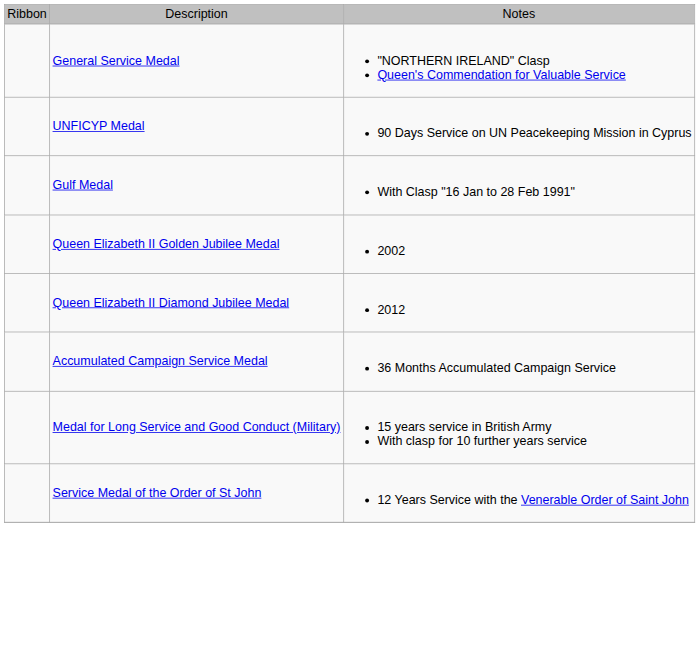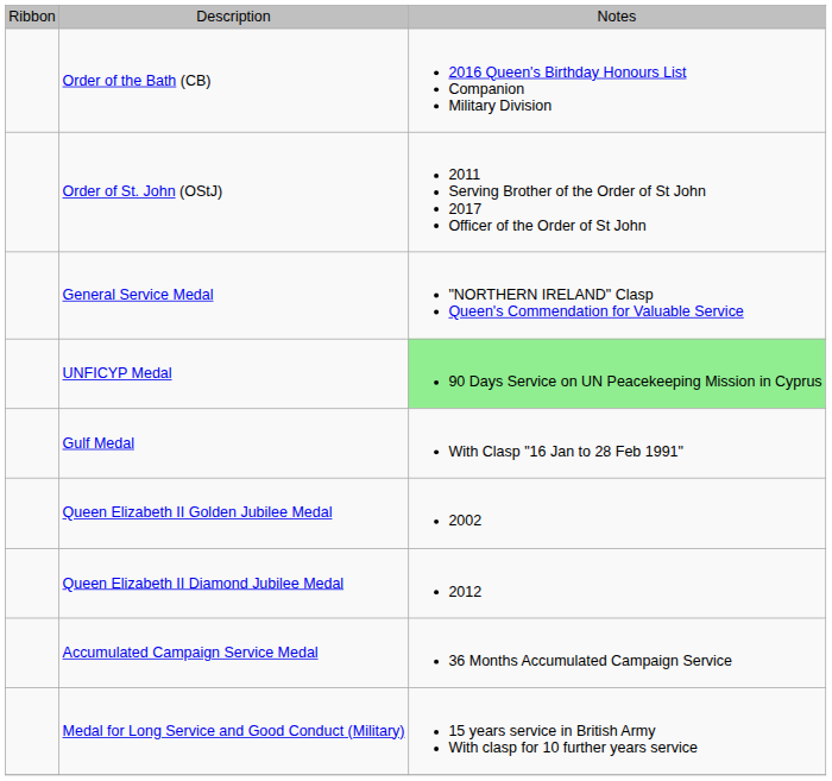 <table class="wikitable">
 <tr style="background:silver;" align="center">
 <td>Ribbon</td>
 <td>Description</td>
 <td>Notes</td>
+</tr>
+<tr>
+<td></td>
+<td><a href='#'>Order of the Bath</a> (CB)</td>
+<td><br><ul><li><a href='#'>2016 Queen's Birthday Honours List</a></li><li>Companion</li><li>Military Division</li></ul></td>
+</tr>
+<tr>
+<td></td>
+<td><a href='#'>Order of St. John</a>  (OStJ)</td>
+<td><br><ul><li>2011</li><li>Serving Brother of the Order of St John</li><li>2017</li><li>Officer of the Order of St John</li></ul></td>
 </tr>
 <tr>
 <td></td>
 <td><a href='#'>General Service Medal</a></td>
 <td><br><ul><li>"NORTHERN IRELAND" Clasp</li><li><a href='#'>Queen's Commendation for Valuable Service</a></li></ul></td>
 </tr>
 <tr>
 <td></td>
 <td><a href='#'>UNFICYP Medal</a></td>
-<td><br><ul><li>90 Days Service on UN Peacekeeping Mission in Cyprus</li></ul></td>
+<td style="background: lightgreen;"><br><ul><li>90 Days Service on UN Peacekeeping Mission in Cyprus</li></ul></td>
 </tr>
 <tr>
 <td></td>
 <td><a href='#'>Gulf Medal</a></td>
 <td><br><ul><li>With Clasp "16 Jan to 28 Feb 1991"</li></ul></td>
 </tr>
 <tr>
 <td></td>
 <td><a href='#'>Queen Elizabeth II Golden Jubilee Medal</a></td>
 <td><br><ul><li>2002</li></ul></td>
 </tr>
 <tr>
 <td></td>
 <td><a href='#'>Queen Elizabeth II Diamond Jubilee Medal</a></td>
 <td><br><ul><li>2012</li></ul></td>
 </tr>
 <tr>
 <td></td>
 <td><a href='#'>Accumulated Campaign Service Medal</a></td>
 <td><br><ul><li>36 Months Accumulated Campaign Service</li></ul></td>
 </tr>
 <tr>
 <td></td>
 <td><a href='#'>Medal for Long Service and Good Conduct (Military)</a></td>
 <td><br><ul><li>15 years service in British Army</li><li>With clasp for 10 further years service</li></ul></td>
 </tr>
 <tr>
-<td></td>
-<td><a href='#'>Service Medal of the Order of St John</a></td>
-<td><br><ul><li>12 Years Service with the <a href='#'>Venerable Order of Saint John</a></li></ul></td>
-</tr>
-<tr>
 </tr>
 </table>
